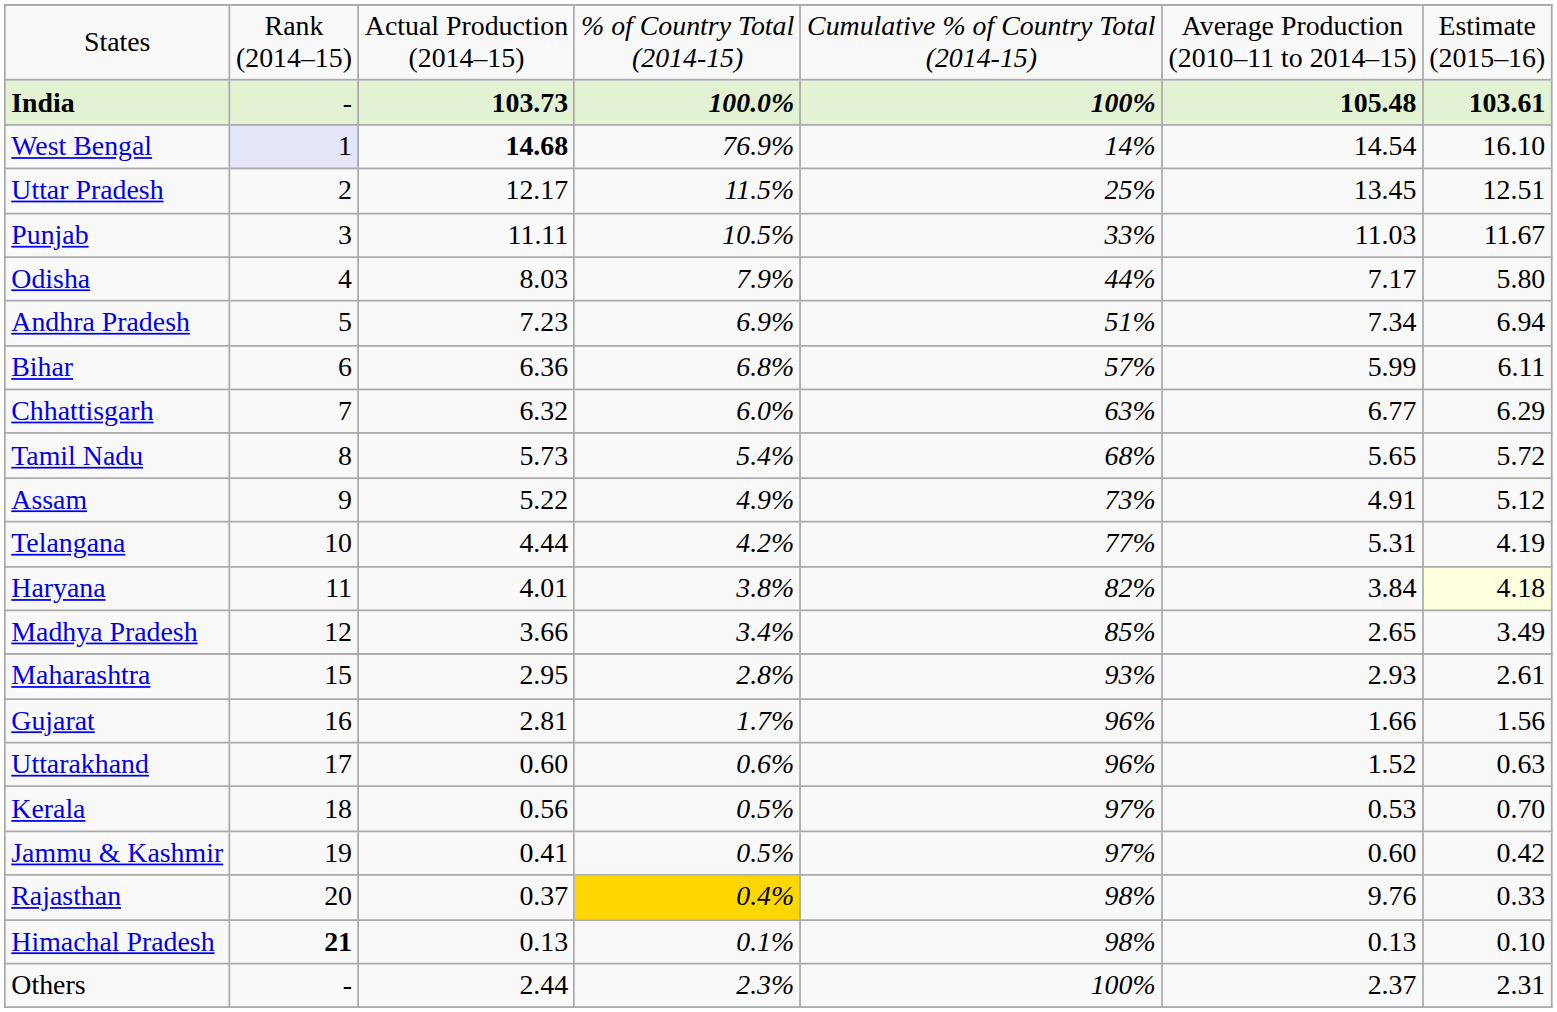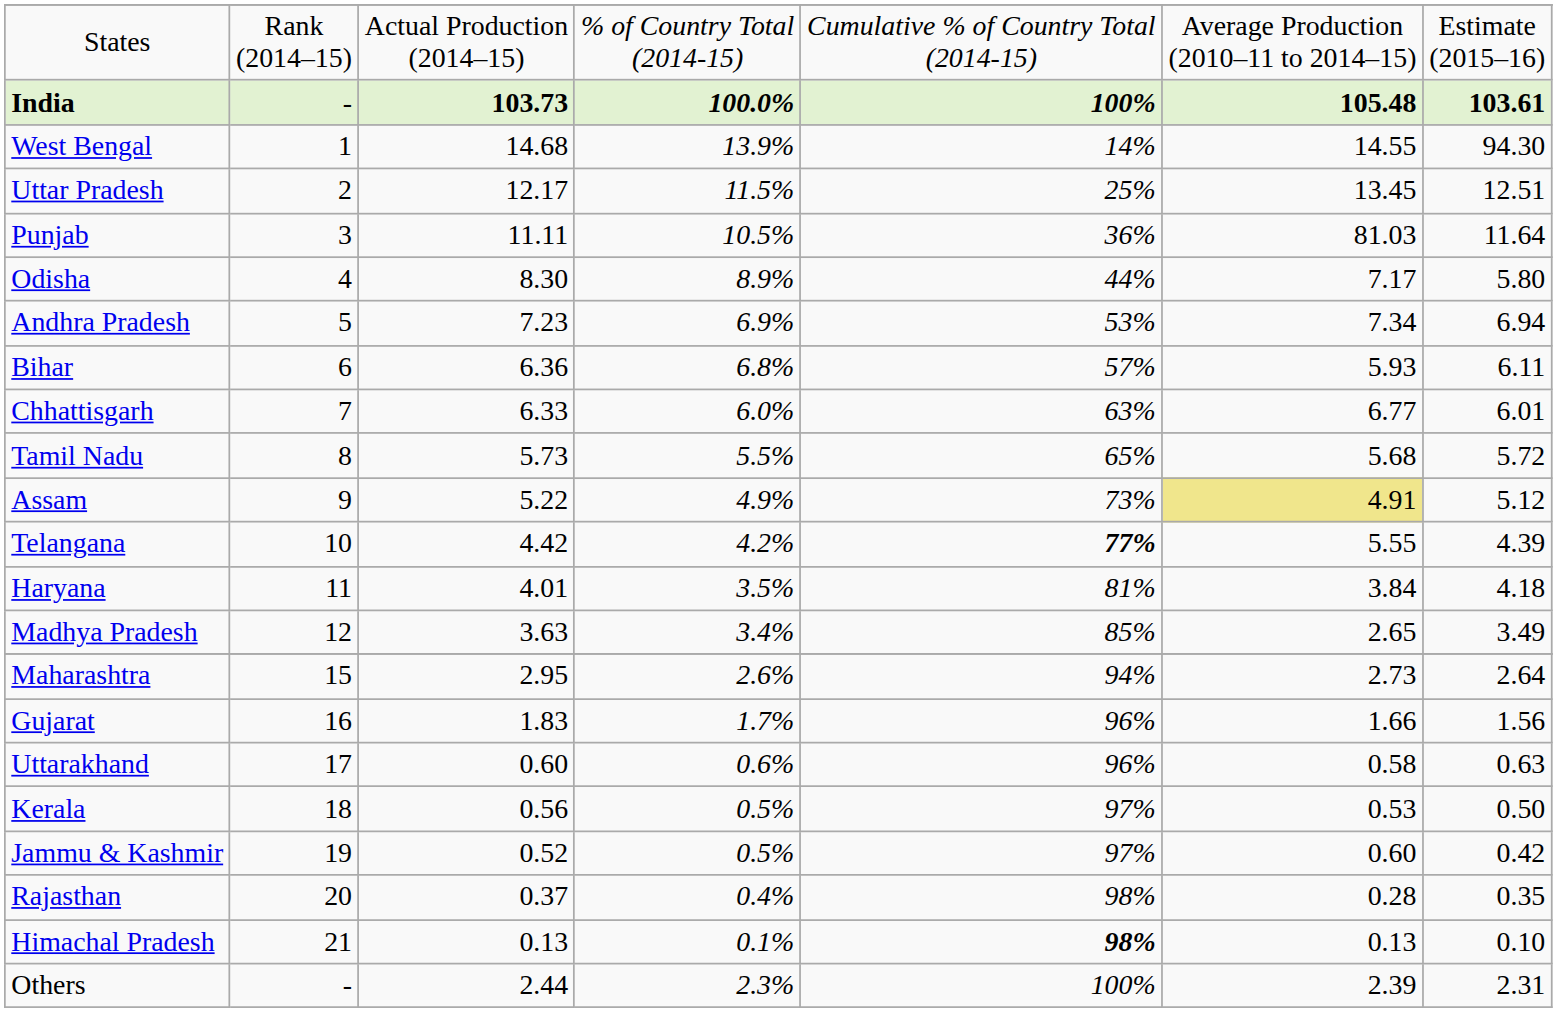 <table class="wikitable sortable">
 <tr>
 </tr>
 <tr align=center>
 <td>States</td>
 <td>Rank<br>(2014–15)</td>
 <td>Actual Production<br>(2014–15)</td>
 <td><em>% of Country Total<br>(2014-15)</em></td>
 <td><em>Cumulative % of Country Total<br>(2014-15)</em></td>
 <td>Average Production<br>(2010–11 to 2014–15)</td>
 <td>Estimate <br>(2015–16)</td>
 </tr>
 <tr align="right" bgcolor="#e2f2d2">
 <td align=left><strong>India</strong></td>
 <td>-</td>
 <td><strong>103.73</strong></td>
 <td><strong><em>100.0%</em></strong></td>
 <td><strong><em>100%</em></strong></td>
 <td><strong>105.48</strong></td>
 <td><strong>103.61</strong></td>
 </tr>
 <tr align=right>
 <td align=left><a href='#'>West Bengal</a></td>
-<td style="background: lavender;">1</td>
-<td><strong>14.68</strong></td>
-<td><em>76.9%</em></td>
+<td>1</td>
+<td>14.68</td>
+<td><em>13.9%</em></td>
 <td><em>14%</em></td>
-<td>14.54</td>
-<td>16.10</td>
+<td>14.55</td>
+<td>94.30</td>
 </tr>
 <tr align=right>
 <td align=left><a href='#'>Uttar Pradesh</a></td>
 <td>2</td>
 <td>12.17</td>
 <td><em>11.5%</em></td>
 <td><em>25%</em></td>
 <td>13.45</td>
 <td>12.51</td>
 </tr>
 <tr align=right>
 <td align=left><a href='#'>Punjab</a></td>
 <td>3</td>
 <td>11.11</td>
 <td><em>10.5%</em></td>
-<td><em>33%</em></td>
-<td>11.03</td>
-<td>11.67</td>
+<td><em>36%</em></td>
+<td>81.03</td>
+<td>11.64</td>
 </tr>
 <tr align=right>
 <td align=left><a href='#'>Odisha</a></td>
 <td>4</td>
-<td>8.03</td>
-<td><em>7.9%</em></td>
+<td>8.30</td>
+<td><em>8.9%</em></td>
 <td><em>44%</em></td>
 <td>7.17</td>
 <td>5.80</td>
 </tr>
 <tr align=right>
 <td align=left><a href='#'>Andhra Pradesh</a></td>
 <td>5</td>
 <td>7.23</td>
 <td><em>6.9%</em></td>
-<td><em>51%</em></td>
+<td><em>53%</em></td>
 <td>7.34</td>
 <td>6.94</td>
 </tr>
 <tr align=right>
 <td align=left><a href='#'>Bihar</a></td>
 <td>6</td>
 <td>6.36</td>
 <td><em>6.8%</em></td>
 <td><em>57%</em></td>
-<td>5.99</td>
+<td>5.93</td>
 <td>6.11</td>
 </tr>
 <tr align=right>
 <td align=left><a href='#'>Chhattisgarh</a></td>
 <td>7</td>
-<td>6.32</td>
+<td>6.33</td>
 <td><em>6.0%</em></td>
 <td><em>63%</em></td>
 <td>6.77</td>
-<td>6.29</td>
+<td>6.01</td>
 </tr>
 <tr align=right>
 <td align=left><a href='#'>Tamil Nadu</a></td>
 <td>8</td>
 <td>5.73</td>
-<td><em>5.4%</em></td>
-<td><em>68%</em></td>
-<td>5.65</td>
+<td><em>5.5%</em></td>
+<td><em>65%</em></td>
+<td>5.68</td>
 <td>5.72</td>
 </tr>
 <tr align=right>
 <td align=left><a href='#'>Assam</a></td>
 <td>9</td>
 <td>5.22</td>
 <td><em>4.9%</em></td>
 <td><em>73%</em></td>
-<td>4.91</td>
+<td style="background: khaki;">4.91</td>
 <td>5.12</td>
 </tr>
 <tr align=right>
 <td align=left><a href='#'>Telangana</a></td>
 <td>10</td>
-<td>4.44</td>
+<td>4.42</td>
 <td><em>4.2%</em></td>
-<td><em>77%</em></td>
-<td>5.31</td>
-<td>4.19</td>
+<td><strong><em>77%</em></strong></td>
+<td>5.55</td>
+<td>4.39</td>
 </tr>
 <tr align=right>
 <td align=left><a href='#'>Haryana</a></td>
 <td>11</td>
 <td>4.01</td>
-<td><em>3.8%</em></td>
-<td><em>82%</em></td>
+<td><em>3.5%</em></td>
+<td><em>81%</em></td>
 <td>3.84</td>
-<td style="background: lightyellow;">4.18</td>
+<td>4.18</td>
 </tr>
 <tr align=right>
 <td align=left><a href='#'>Madhya Pradesh</a></td>
 <td>12</td>
-<td>3.66</td>
+<td>3.63</td>
 <td><em>3.4%</em></td>
 <td><em>85%</em></td>
 <td>2.65</td>
 <td>3.49</td>
 </tr>
 <tr align>
 </tr>
 <tr align=right>
 <td align=left><a href='#'>Maharashtra</a></td>
 <td>15</td>
 <td>2.95</td>
-<td><em>2.8%</em></td>
-<td><em>93%</em></td>
-<td>2.93</td>
-<td>2.61</td>
+<td><em>2.6%</em></td>
+<td><em>94%</em></td>
+<td>2.73</td>
+<td>2.64</td>
 </tr>
 <tr align=right>
 <td align=left><a href='#'>Gujarat</a></td>
 <td>16</td>
-<td>2.81</td>
+<td>1.83</td>
 <td><em>1.7%</em></td>
 <td><em>96%</em></td>
 <td>1.66</td>
 <td>1.56</td>
 </tr>
 <tr align=right>
 <td align=left><a href='#'>Uttarakhand</a></td>
 <td>17</td>
 <td>0.60</td>
 <td><em>0.6%</em></td>
 <td><em>96%</em></td>
-<td>1.52</td>
+<td>0.58</td>
 <td>0.63</td>
 </tr>
 <tr align=right>
 <td align=left><a href='#'>Kerala</a></td>
 <td>18</td>
 <td>0.56</td>
 <td><em>0.5%</em></td>
 <td><em>97%</em></td>
 <td>0.53</td>
-<td>0.70</td>
+<td>0.50</td>
 </tr>
 <tr align=right>
 <td align=left><a href='#'>Jammu & Kashmir</a></td>
 <td>19</td>
-<td>0.41</td>
+<td>0.52</td>
 <td><em>0.5%</em></td>
 <td><em>97%</em></td>
 <td>0.60</td>
 <td>0.42</td>
 </tr>
 <tr align=right>
 <td align=left><a href='#'>Rajasthan</a></td>
 <td>20</td>
 <td>0.37</td>
-<td style="background: gold;"><em>0.4%</em></td>
+<td><em>0.4%</em></td>
 <td><em>98%</em></td>
-<td>9.76</td>
-<td>0.33</td>
+<td>0.28</td>
+<td>0.35</td>
 </tr>
 <tr align=right>
 <td align=left><a href='#'>Himachal Pradesh</a></td>
-<td><strong>21</strong></td>
+<td>21</td>
 <td>0.13</td>
 <td><em>0.1%</em></td>
-<td><em>98%</em></td>
+<td><strong><em>98%</em></strong></td>
 <td>0.13</td>
 <td>0.10</td>
 </tr>
 <tr align=right>
 <td align=left>Others</td>
 <td>-</td>
 <td>2.44</td>
 <td><em>2.3%</em></td>
 <td><em>100%</em></td>
-<td>2.37</td>
+<td>2.39</td>
 <td>2.31</td>
 </tr>
 </table>
